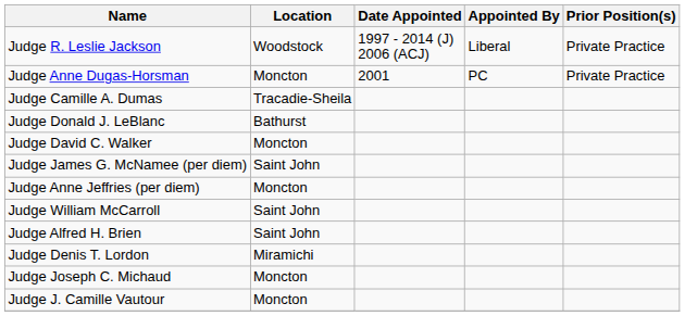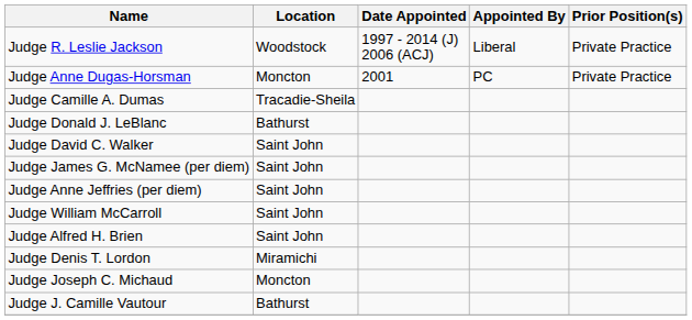 <table class="wikitable sortable">
 <tr>
 <th>Name</th>
 <th>Location</th>
 <th>Date Appointed</th>
 <th>Appointed By</th>
 <th>Prior Position(s)</th>
 </tr>
 <tr>
 <td>Judge <a href='#'>R. Leslie Jackson</a></td>
 <td>Woodstock</td>
 <td>1997 - 2014 (J)<br>2006 (ACJ)</td>
 <td>Liberal</td>
 <td>Private Practice</td>
 </tr>
 <tr>
 <td>Judge <a href='#'>Anne Dugas-Horsman</a></td>
 <td>Moncton</td>
 <td>2001</td>
 <td>PC</td>
 <td>Private Practice</td>
 </tr>
 <tr>
 <td>Judge Camille A. Dumas</td>
 <td>Tracadie-Sheila</td>
 <td></td>
 <td></td>
 <td></td>
 </tr>
 <tr>
 <td>Judge Donald J. LeBlanc</td>
 <td>Bathurst</td>
 <td></td>
 <td></td>
 <td></td>
 </tr>
 <tr>
 <td>Judge David C. Walker</td>
-<td>Moncton</td>
+<td>Saint John</td>
 <td></td>
 <td></td>
 <td></td>
 </tr>
 <tr>
 <td>Judge James G. McNamee (per diem)</td>
 <td>Saint John</td>
 <td></td>
 <td></td>
 <td></td>
 </tr>
 <tr>
 <td>Judge Anne Jeffries (per diem)</td>
-<td>Moncton</td>
+<td>Saint John</td>
 <td></td>
 <td></td>
 <td></td>
 </tr>
 <tr>
 <td>Judge William McCarroll</td>
 <td>Saint John</td>
 <td></td>
 <td></td>
 <td></td>
 </tr>
 <tr>
 <td>Judge Alfred H. Brien</td>
 <td>Saint John</td>
 <td></td>
 <td></td>
 <td></td>
 </tr>
 <tr>
 <td>Judge Denis T. Lordon</td>
 <td>Miramichi</td>
 <td></td>
 <td></td>
 <td></td>
 </tr>
 <tr>
 <td>Judge Joseph C. Michaud</td>
 <td>Moncton</td>
 <td></td>
 <td></td>
 <td></td>
 </tr>
 <tr>
 <td>Judge J. Camille Vautour</td>
-<td>Moncton</td>
+<td>Bathurst</td>
 <td></td>
 <td></td>
 <td></td>
 </tr>
 <tr>
 </tr>
 </table>
